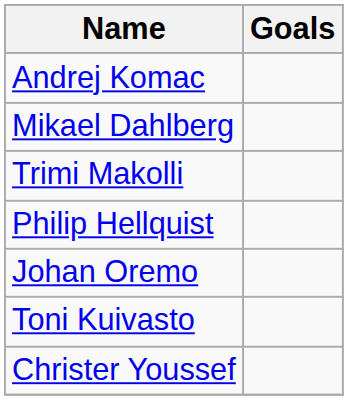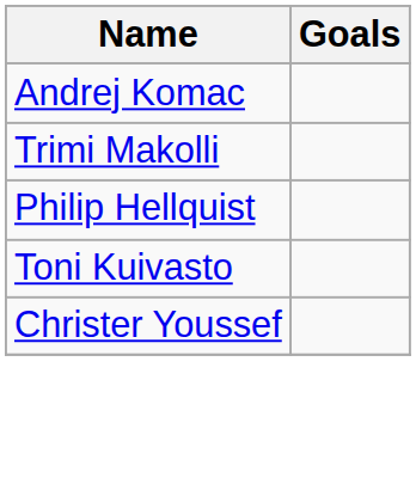 <table class="wikitable">
 <tr>
 <th>Name</th>
 <th>Goals</th>
 </tr>
 <tr>
 <td> <a href='#'>Andrej Komac</a></td>
 <td></td>
 </tr>
 <tr>
-<td> <a href='#'>Mikael Dahlberg</a></td>
-<td></td>
-</tr>
-<tr>
 <td> <a href='#'>Trimi Makolli</a></td>
 <td></td>
 </tr>
 <tr>
 <td> <a href='#'>Philip Hellquist</a></td>
-<td></td>
-</tr>
-<tr>
-<td> <a href='#'>Johan Oremo</a></td>
 <td></td>
 </tr>
 <tr>
 <td> <a href='#'>Toni Kuivasto</a></td>
 <td></td>
 </tr>
 <tr>
 <td> <a href='#'>Christer Youssef</a></td>
 <td></td>
 </tr>
 <tr>
 </tr>
 </table>
